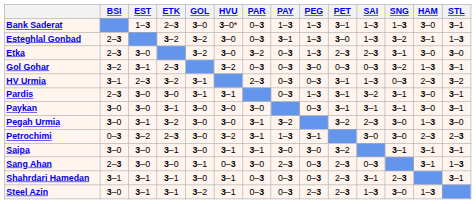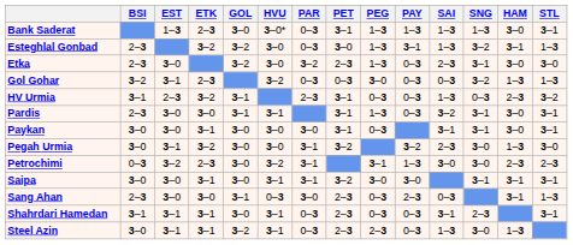 <table cellspacing="0" cellpadding="3" style="background-color: #fff5ee; font-size: 90%; text-align: center" class="wikitable">
 <tr>
 <th width=150></th>
 <th width=40><a href='#'>BSI</a></th>
 <th width=40><a href='#'>EST</a></th>
 <th width=40><a href='#'>ETK</a></th>
 <th width=40><a href='#'>GOL</a></th>
 <th width=40><a href='#'>HVU</a></th>
 <th width=40><a href='#'>PAR</a></th>
+<th width=40><a href='#'>PET</a></th>
+<th width=40><a href='#'>PEG</a></th>
 <th width=40><a href='#'>PAY</a></th>
-<th width=40><a href='#'>PEG</a></th>
-<th width=40><a href='#'>PET</a></th>
 <th width=40><a href='#'>SAI</a></th>
 <th width=40><a href='#'>SNG</a></th>
 <th width=40><a href='#'>HAM</a></th>
 <th width=40><a href='#'>STL</a></th>
 </tr>
 <tr>
 <td align=left><strong><a href='#'>Bank Saderat</a></strong></td>
 <td bgcolor="#6495ed"></td>
 <td>1–<strong>3</strong></td>
 <td>2–<strong>3</strong></td>
 <td><strong>3</strong>–0</td>
 <td><strong>3</strong>–0*</td>
 <td>0–<strong>3</strong></td>
+<td><strong>3</strong>–1</td>
 <td>1–<strong>3</strong></td>
 <td>1–<strong>3</strong></td>
-<td><strong>3</strong>–1</td>
 <td>1–<strong>3</strong></td>
 <td>1–<strong>3</strong></td>
 <td><strong>3</strong>–0</td>
 <td><strong>3</strong>–1</td>
 </tr>
 <tr>
 <td align=left><strong><a href='#'>Esteghlal Gonbad</a></strong></td>
 <td>2–<strong>3</strong></td>
 <td bgcolor="#6495ed"></td>
 <td><strong>3</strong>–2</td>
 <td><strong>3</strong>–2</td>
 <td><strong>3</strong>–0</td>
 <td>0–<strong>3</strong></td>
+<td><strong>3</strong>–0</td>
+<td>1–<strong>3</strong></td>
 <td><strong>3</strong>–1</td>
-<td>1–<strong>3</strong></td>
-<td><strong>3</strong>–0</td>
 <td>1–<strong>3</strong></td>
 <td><strong>3</strong>–2</td>
 <td><strong>3</strong>–1</td>
 <td>1–<strong>3</strong></td>
 </tr>
 <tr>
 <td align=left><strong><a href='#'>Etka</a></strong></td>
 <td>2–<strong>3</strong></td>
 <td><strong>3</strong>–0</td>
 <td bgcolor="#6495ed"></td>
 <td><strong>3</strong>–2</td>
 <td><strong>3</strong>–0</td>
 <td><strong>3</strong>–2</td>
+<td>2–<strong>3</strong></td>
+<td>1–<strong>3</strong></td>
 <td>0–<strong>3</strong></td>
-<td>1–<strong>3</strong></td>
-<td>2–<strong>3</strong></td>
 <td>2–<strong>3</strong></td>
 <td><strong>3</strong>–1</td>
 <td><strong>3</strong>–0</td>
 <td><strong>3</strong>–0</td>
 </tr>
 <tr>
 <td align=left><strong><a href='#'>Gol Gohar</a></strong></td>
 <td><strong>3</strong>–2</td>
 <td><strong>3</strong>–1</td>
 <td>2–<strong>3</strong></td>
 <td bgcolor="#6495ed"></td>
 <td><strong>3</strong>–2</td>
 <td>0–<strong>3</strong></td>
 <td>0–<strong>3</strong></td>
 <td><strong>3</strong>–0</td>
 <td>0–<strong>3</strong></td>
 <td>0–<strong>3</strong></td>
 <td><strong>3</strong>–2</td>
 <td>1–<strong>3</strong></td>
-<td><strong>3</strong>–1</td>
+<td>1–<strong>3</strong></td>
 </tr>
 <tr>
 <td align=left><strong><a href='#'>HV Urmia</a></strong></td>
 <td><strong>3</strong>–1</td>
 <td>2–<strong>3</strong></td>
 <td><strong>3</strong>–2</td>
 <td><strong>3</strong>–1</td>
 <td bgcolor="#6495ed"></td>
 <td>2–<strong>3</strong></td>
+<td><strong>3</strong>–1</td>
 <td>0–<strong>3</strong></td>
 <td>0–<strong>3</strong></td>
-<td><strong>3</strong>–1</td>
 <td>1–<strong>3</strong></td>
 <td>0–<strong>3</strong></td>
 <td>2–<strong>3</strong></td>
 <td><strong>3</strong>–2</td>
 </tr>
 <tr>
 <td align=left><strong><a href='#'>Pardis</a></strong></td>
 <td>2–<strong>3</strong></td>
 <td><strong>3</strong>–0</td>
 <td><strong>3</strong>–0</td>
 <td><strong>3</strong>–1</td>
 <td><strong>3</strong>–1</td>
 <td bgcolor="#6495ed"></td>
+<td><strong>3</strong>–1</td>
+<td>1–<strong>3</strong></td>
 <td>0–<strong>3</strong></td>
-<td>1–<strong>3</strong></td>
-<td><strong>3</strong>–1</td>
 <td><strong>3</strong>–2</td>
 <td><strong>3</strong>–1</td>
 <td><strong>3</strong>–0</td>
 <td><strong>3</strong>–1</td>
 </tr>
 <tr>
 <td align=left><strong><a href='#'>Paykan</a></strong></td>
 <td><strong>3</strong>–0</td>
 <td><strong>3</strong>–0</td>
 <td><strong>3</strong>–1</td>
 <td><strong>3</strong>–0</td>
 <td><strong>3</strong>–0</td>
 <td><strong>3</strong>–0</td>
+<td><strong>3</strong>–1</td>
+<td>0–<strong>3</strong></td>
 <td bgcolor="#6495ed"></td>
-<td>0–<strong>3</strong></td>
-<td><strong>3</strong>–1</td>
 <td><strong>3</strong>–1</td>
 <td><strong>3</strong>–1</td>
 <td><strong>3</strong>–0</td>
 <td><strong>3</strong>–1</td>
 </tr>
 <tr>
 <td align=left><strong><a href='#'>Pegah Urmia</a></strong></td>
 <td><strong>3</strong>–0</td>
 <td><strong>3</strong>–1</td>
 <td><strong>3</strong>–2</td>
 <td><strong>3</strong>–0</td>
 <td><strong>3</strong>–0</td>
 <td><strong>3</strong>–1</td>
 <td><strong>3</strong>–2</td>
 <td bgcolor="#6495ed"></td>
 <td><strong>3</strong>–2</td>
 <td>2–<strong>3</strong></td>
 <td><strong>3</strong>–0</td>
 <td>1–<strong>3</strong></td>
 <td><strong>3</strong>–0</td>
 </tr>
 <tr>
 <td align=left><strong><a href='#'>Petrochimi</a></strong></td>
 <td>0–<strong>3</strong></td>
 <td><strong>3</strong>–2</td>
 <td>2–<strong>3</strong></td>
 <td><strong>3</strong>–0</td>
 <td><strong>3</strong>–2</td>
 <td><strong>3</strong>–1</td>
+<td bgcolor="#6495ed"></td>
+<td><strong>3</strong>–1</td>
 <td>1–<strong>3</strong></td>
-<td><strong>3</strong>–1</td>
-<td bgcolor="#6495ed"></td>
 <td><strong>3</strong>–0</td>
 <td><strong>3</strong>–0</td>
 <td>2–<strong>3</strong></td>
 <td>2–<strong>3</strong></td>
 </tr>
 <tr>
 <td align=left><strong><a href='#'>Saipa</a></strong></td>
 <td><strong>3</strong>–0</td>
 <td><strong>3</strong>–0</td>
 <td><strong>3</strong>–1</td>
 <td><strong>3</strong>–0</td>
 <td><strong>3</strong>–1</td>
 <td><strong>3</strong>–1</td>
+<td><strong>3</strong>–2</td>
 <td><strong>3</strong>–0</td>
 <td><strong>3</strong>–0</td>
-<td><strong>3</strong>–2</td>
 <td bgcolor="#6495ed"></td>
 <td><strong>3</strong>–1</td>
 <td><strong>3</strong>–1</td>
 <td><strong>3</strong>–1</td>
 </tr>
 <tr>
 <td align=left><strong><a href='#'>Sang Ahan</a></strong></td>
 <td>2–<strong>3</strong></td>
 <td><strong>3</strong>–0</td>
 <td><strong>3</strong>–0</td>
 <td><strong>3</strong>–1</td>
 <td>0–<strong>3</strong></td>
 <td><strong>3</strong>–0</td>
 <td>2–<strong>3</strong></td>
 <td>0–<strong>3</strong></td>
 <td>2–<strong>3</strong></td>
 <td>0–<strong>3</strong></td>
 <td bgcolor="#6495ed"></td>
 <td><strong>3</strong>–1</td>
 <td>1–<strong>3</strong></td>
 </tr>
 <tr>
 <td align=left><strong><a href='#'>Shahrdari Hamedan</a></strong></td>
 <td><strong>3</strong>–1</td>
 <td><strong>3</strong>–1</td>
 <td><strong>3</strong>–1</td>
 <td><strong>3</strong>–0</td>
 <td><strong>3</strong>–1</td>
 <td>0–<strong>3</strong></td>
+<td>2–<strong>3</strong></td>
 <td>0–<strong>3</strong></td>
 <td>0–<strong>3</strong></td>
-<td>2–<strong>3</strong></td>
 <td><strong>3</strong>–1</td>
 <td>2–<strong>3</strong></td>
 <td bgcolor="#6495ed"></td>
 <td><strong>3</strong>–1</td>
 </tr>
 <tr>
 <td align=left><strong><a href='#'>Steel Azin</a></strong></td>
 <td><strong>3</strong>–0</td>
 <td><strong>3</strong>–1</td>
 <td><strong>3</strong>–1</td>
 <td><strong>3</strong>–2</td>
 <td><strong>3</strong>–1</td>
 <td>0–<strong>3</strong></td>
-<td>0–<strong>3</strong></td>
 <td>2–<strong>3</strong></td>
 <td>2–<strong>3</strong></td>
+<td>0–<strong>3</strong></td>
 <td>1–<strong>3</strong></td>
 <td><strong>3</strong>–0</td>
 <td>1–<strong>3</strong></td>
 <td bgcolor="#6495ed"></td>
 </tr>
 </table>
